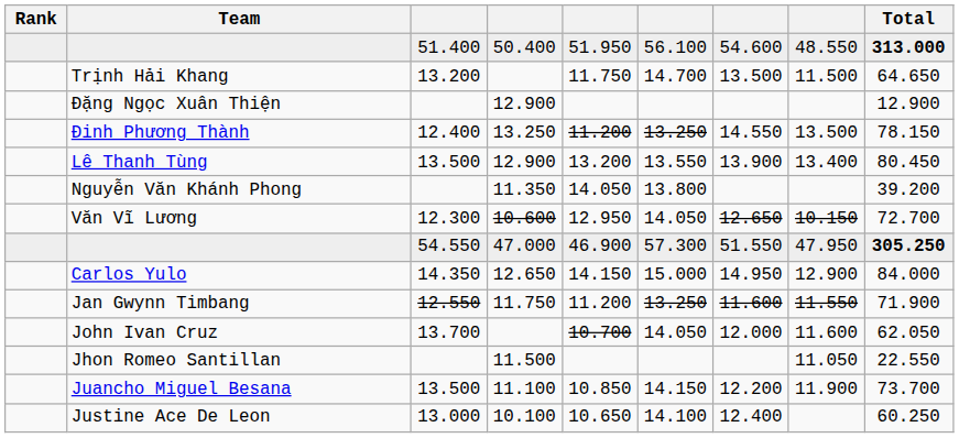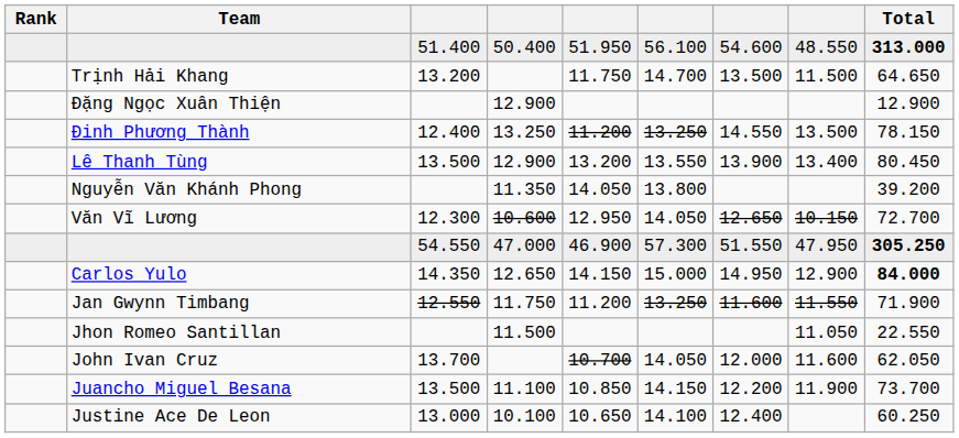 <table class=wikitable style="text-align:center">
 <tr>
 <th width=40>Rank</th>
 <th width=250>Team</th>
 <th width=50></th>
 <th width=50></th>
 <th width=50></th>
 <th width=50></th>
 <th width=50></th>
 <th width=50></th>
 <th width=60>Total</th>
 </tr>
 <tr bgcolor=eeeeee>
 <td></td>
 <td align="left"></td>
 <td>51.400</td>
 <td>50.400</td>
 <td>51.950</td>
 <td>56.100</td>
 <td>54.600</td>
 <td>48.550</td>
 <td><strong>313.000</strong></td>
 </tr>
 <tr>
 <td></td>
 <td align=left>Trịnh Hải Khang</td>
 <td>13.200</td>
 <td></td>
 <td>11.750</td>
 <td>14.700</td>
 <td>13.500</td>
 <td>11.500</td>
 <td>64.650</td>
 </tr>
 <tr>
 <td></td>
 <td align=left>Đặng Ngọc Xuân Thiện</td>
 <td></td>
 <td>12.900</td>
 <td></td>
 <td></td>
 <td></td>
 <td></td>
 <td>12.900</td>
 </tr>
 <tr>
 <td></td>
 <td align=left><a href='#'>Đinh Phương Thành</a></td>
 <td>12.400</td>
 <td>13.250</td>
 <td><s>11.200</s></td>
 <td><s>13.250</s></td>
 <td>14.550</td>
 <td>13.500</td>
 <td>78.150</td>
 </tr>
 <tr>
 <td></td>
 <td align=left><a href='#'>Lê Thanh Tùng</a></td>
 <td>13.500</td>
 <td>12.900</td>
 <td>13.200</td>
 <td>13.550</td>
 <td>13.900</td>
 <td>13.400</td>
 <td>80.450</td>
 </tr>
 <tr>
 <td></td>
 <td align=left>Nguyễn Văn Khánh Phong</td>
 <td></td>
 <td>11.350</td>
 <td>14.050</td>
 <td>13.800</td>
 <td></td>
 <td></td>
 <td>39.200</td>
 </tr>
 <tr>
 <td></td>
 <td align=left>Văn Vĩ Lương</td>
 <td>12.300</td>
 <td><s>10.600</s></td>
 <td>12.950</td>
 <td>14.050</td>
 <td><s>12.650</s></td>
 <td><s>10.150</s></td>
 <td>72.700</td>
 </tr>
 <tr bgcolor=eeeeee>
 <td></td>
 <td align="left"></td>
 <td>54.550</td>
 <td>47.000</td>
 <td>46.900</td>
 <td>57.300</td>
 <td>51.550</td>
 <td>47.950</td>
 <td><strong>305.250</strong></td>
 </tr>
 <tr>
 <td></td>
 <td align=left><a href='#'>Carlos Yulo</a></td>
 <td>14.350</td>
 <td>12.650</td>
 <td>14.150</td>
 <td>15.000</td>
 <td>14.950</td>
 <td>12.900</td>
-<td>84.000</td>
+<td><strong>84.000</strong></td>
 </tr>
 <tr>
 <td></td>
 <td align=left>Jan Gwynn Timbang</td>
 <td><s>12.550</s></td>
 <td>11.750</td>
 <td>11.200</td>
 <td><s>13.250</s></td>
 <td><s>11.600</s></td>
 <td><s>11.550</s></td>
 <td>71.900</td>
 </tr>
 <tr>
 <td></td>
+<td align=left>Jhon Romeo Santillan</td>
+<td></td>
+<td>11.500</td>
+<td></td>
+<td></td>
+<td></td>
+<td>11.050</td>
+<td>22.550</td>
+</tr>
+<tr>
+<td></td>
 <td align=left>John Ivan Cruz</td>
 <td>13.700</td>
 <td></td>
 <td><s>10.700</s></td>
 <td>14.050</td>
 <td>12.000</td>
 <td>11.600</td>
 <td>62.050</td>
-</tr>
-<tr>
-<td></td>
-<td align=left>Jhon Romeo Santillan</td>
-<td></td>
-<td>11.500</td>
-<td></td>
-<td></td>
-<td></td>
-<td>11.050</td>
-<td>22.550</td>
 </tr>
 <tr>
 <td></td>
 <td align=left><a href='#'>Juancho Miguel Besana</a></td>
 <td>13.500</td>
 <td>11.100</td>
 <td>10.850</td>
 <td>14.150</td>
 <td>12.200</td>
 <td>11.900</td>
 <td>73.700</td>
 </tr>
 <tr>
 <td></td>
 <td align=left>Justine Ace De Leon</td>
 <td>13.000</td>
 <td>10.100</td>
 <td>10.650</td>
 <td>14.100</td>
 <td>12.400</td>
 <td></td>
 <td>60.250</td>
 </tr>
 </table>
